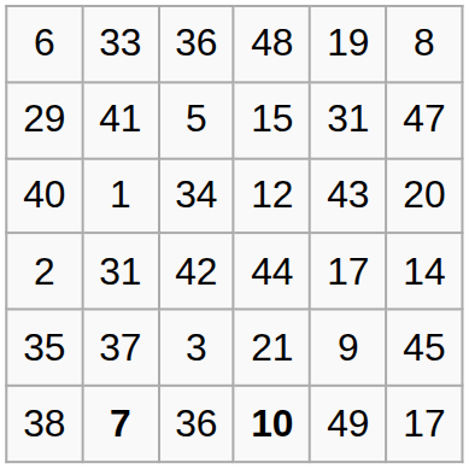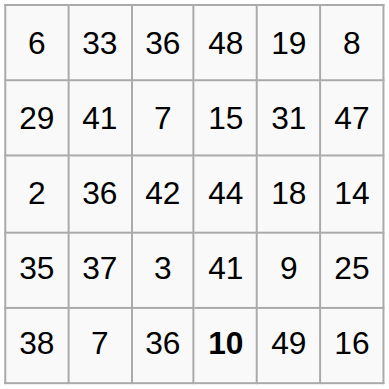 <table class="wikitable" style="margin-left:auto;margin-right:auto;text-align:center;width:12em;height:12em;table-layout:fixed;">
 <tr>
 <td>6</td>
 <td>33</td>
 <td>36</td>
 <td>48</td>
 <td>19</td>
 <td>8</td>
 </tr>
 <tr>
 <td>29</td>
 <td>41</td>
-<td>5</td>
+<td>7</td>
 <td>15</td>
 <td>31</td>
 <td>47</td>
 </tr>
 <tr>
-<td>40</td>
-<td>1</td>
-<td>34</td>
-<td>12</td>
-<td>43</td>
-<td>20</td>
-</tr>
-<tr>
 <td>2</td>
-<td>31</td>
+<td>36</td>
 <td>42</td>
 <td>44</td>
-<td>17</td>
+<td>18</td>
 <td>14</td>
 </tr>
 <tr>
 <td>35</td>
 <td>37</td>
 <td>3</td>
-<td>21</td>
+<td>41</td>
 <td>9</td>
-<td>45</td>
+<td>25</td>
 </tr>
 <tr>
 <td>38</td>
-<td><strong>7</strong></td>
+<td>7</td>
 <td>36</td>
 <td><strong>10</strong></td>
 <td>49</td>
-<td>17</td>
+<td>16</td>
 </tr>
 </table>
